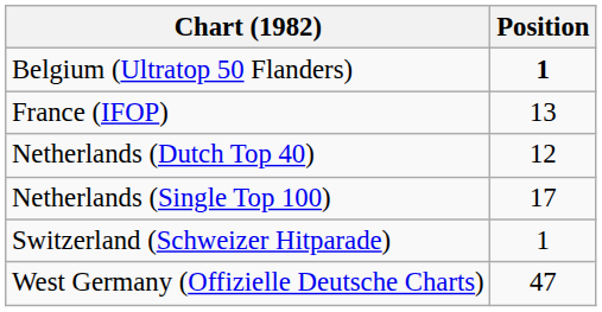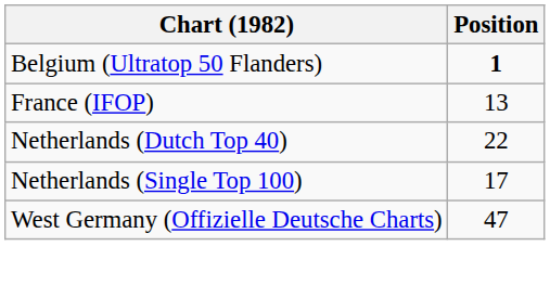 <table class="wikitable sortable">
 <tr>
 <th>Chart (1982)</th>
 <th>Position</th>
 </tr>
 <tr>
 <td>Belgium (<a href='#'>Ultratop 50</a> Flanders)</td>
 <td align="center"><strong>1</strong></td>
 </tr>
 <tr>
 <td>France (<a href='#'>IFOP</a>)</td>
 <td align="center">13</td>
 </tr>
 <tr>
 <td>Netherlands (<a href='#'>Dutch Top 40</a>)</td>
-<td align="center">12</td>
+<td align="center">22</td>
 </tr>
 <tr>
 <td>Netherlands (<a href='#'>Single Top 100</a>)</td>
 <td align="center">17</td>
 </tr>
 <tr>
-<td>Switzerland (<a href='#'>Schweizer Hitparade</a>)</td>
-<td align="center">1</td>
-</tr>
-<tr>
 <td>West Germany (<a href='#'>Offizielle Deutsche Charts</a>)</td>
 <td align="center">47</td>
 </tr>
 </table>
